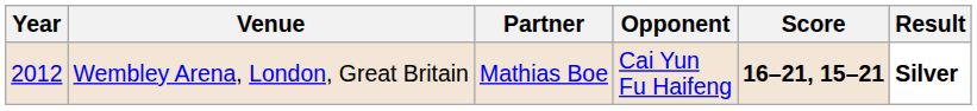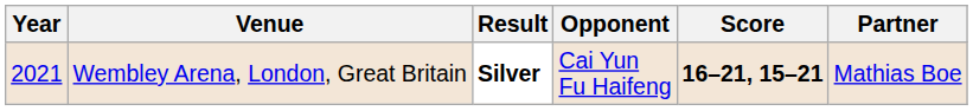 <table class="sortable wikitable" style="font-size: 90%;">
 <tr>
 <th>Year</th>
 <th>Venue</th>
-<th>Partner</th>
+<th>Result</th>
 <th>Opponent</th>
 <th>Score</th>
-<th>Result</th>
+<th>Partner</th>
 </tr>
 <tr style="background:#F3E6D7">
-<td align="center"><a href='#'>2012</a></td>
+<td align="center"><a href='#'>2021</a></td>
 <td align="left"><a href='#'>Wembley Arena</a>, <a href='#'>London</a>, Great Britain</td>
-<td align="left"> <a href='#'>Mathias Boe</a></td>
+<td style="text-align:left; background:white"> <strong>Silver</strong></td>
 <td align="left"> <a href='#'>Cai Yun</a> <br>  <a href='#'>Fu Haifeng</a></td>
 <td align="left"><strong>16–21, 15–21</strong></td>
-<td style="text-align:left; background:white"> <strong>Silver</strong></td>
+<td align="left"> <a href='#'>Mathias Boe</a></td>
 </tr>
 </table>
